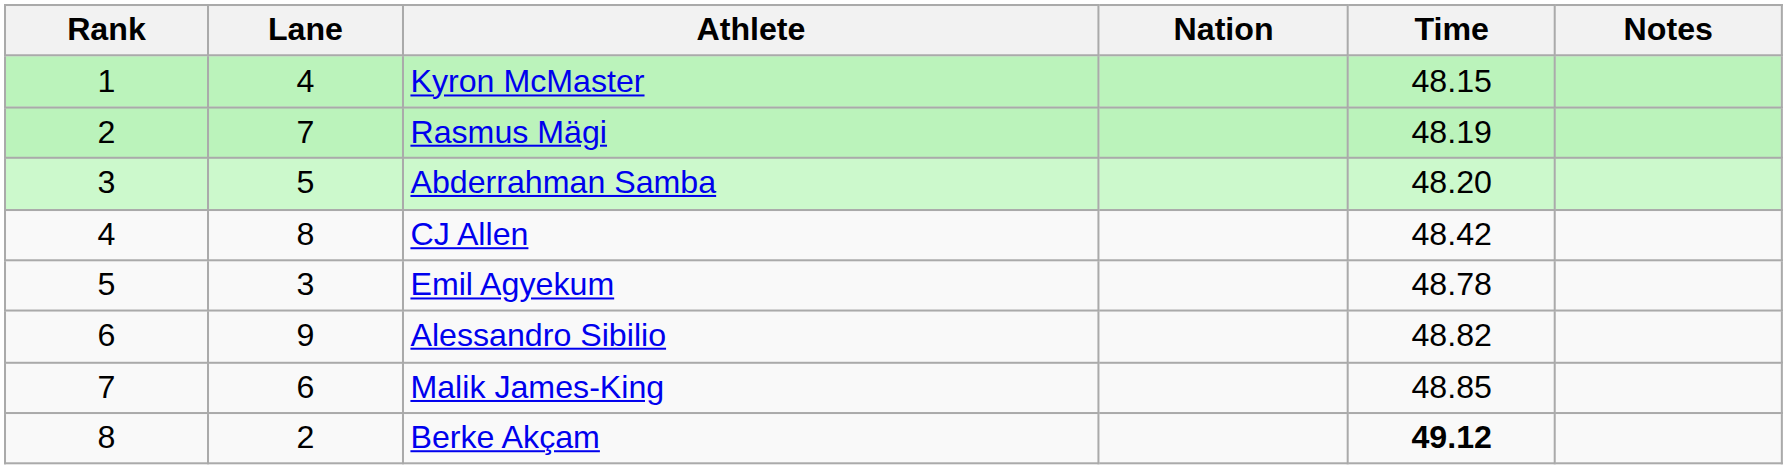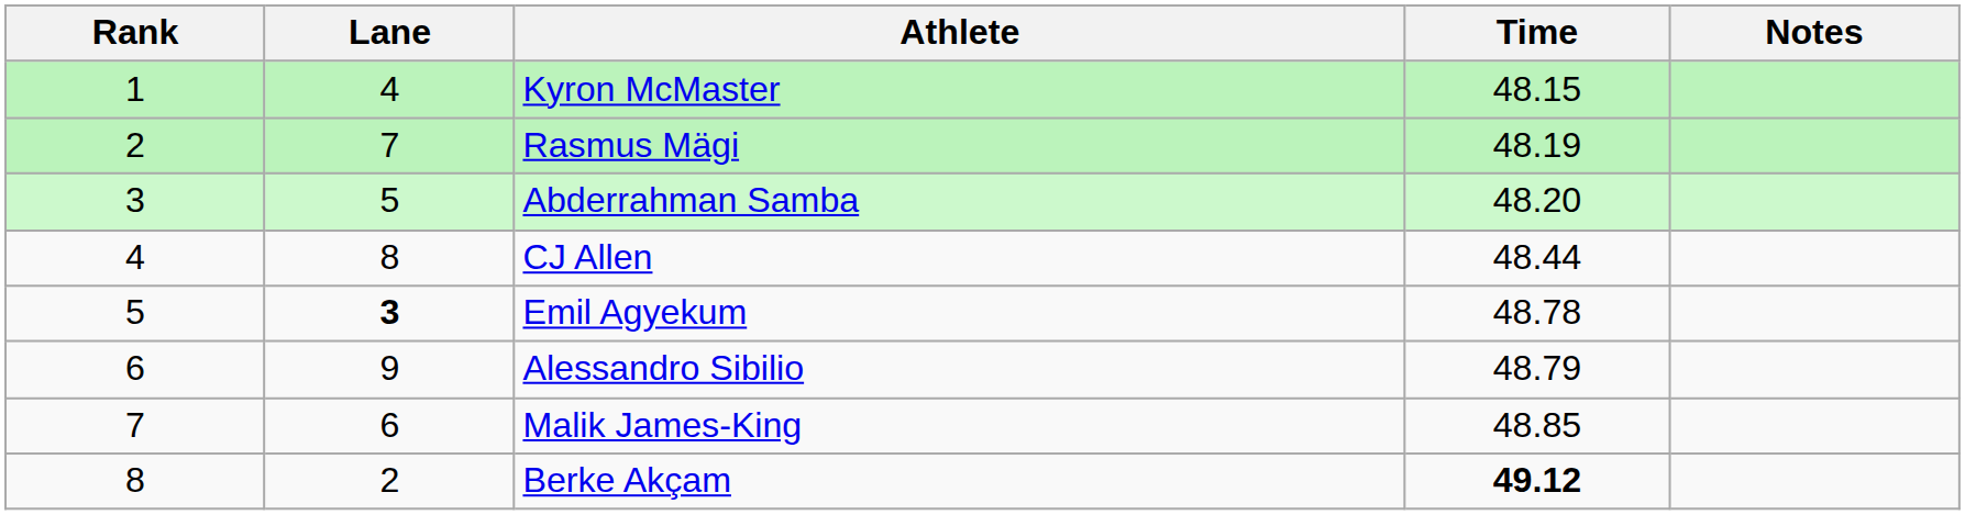 <table class="wikitable sortable" style="text-align:center;width: 70%;">
 <tr>
 <th>Rank</th>
 <th>Lane</th>
 <th>Athlete</th>
-<th>Nation</th>
 <th>Time</th>
 <th>Notes</th>
 </tr>
 <tr bgcolor=bbf3bb>
 <td>1</td>
 <td>4</td>
 <td align=left><a href='#'>Kyron McMaster</a></td>
-<td align=left></td>
 <td>48.15</td>
 <td></td>
 </tr>
 <tr bgcolor=bbf3bb>
 <td>2</td>
 <td>7</td>
 <td align=left><a href='#'>Rasmus Mägi</a></td>
-<td align=left></td>
 <td>48.19</td>
 <td></td>
 </tr>
 <tr bgcolor=ccf9cc>
 <td>3</td>
 <td>5</td>
 <td align=left><a href='#'>Abderrahman Samba</a></td>
-<td align=left></td>
 <td>48.20</td>
 <td></td>
 </tr>
 <tr>
 <td>4</td>
 <td>8</td>
 <td align=left><a href='#'>CJ Allen</a></td>
-<td align=left></td>
-<td>48.42</td>
+<td>48.44</td>
 <td></td>
 </tr>
 <tr>
 <td>5</td>
-<td>3</td>
+<td><strong>3</strong></td>
 <td align=left><a href='#'>Emil Agyekum</a></td>
-<td align=left></td>
 <td>48.78</td>
 <td></td>
 </tr>
 <tr>
 <td>6</td>
 <td>9</td>
 <td align=left><a href='#'>Alessandro Sibilio</a></td>
-<td align=left></td>
-<td>48.82</td>
+<td>48.79</td>
 <td></td>
 </tr>
 <tr>
 <td>7</td>
 <td>6</td>
 <td align=left><a href='#'>Malik James-King</a></td>
-<td align=left></td>
 <td>48.85</td>
 <td></td>
 </tr>
 <tr>
 <td>8</td>
 <td>2</td>
 <td align=left><a href='#'>Berke Akçam</a></td>
-<td align=left></td>
 <td><strong>49.12</strong></td>
 <td></td>
 </tr>
 </table>
